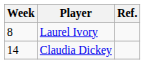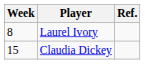 <table class="wikitable">
 <tr>
 <th>Week</th>
 <th>Player</th>
 <th>Ref.</th>
 </tr>
 <tr>
 <td>8</td>
 <td> <a href='#'>Laurel Ivory</a></td>
 <td></td>
 </tr>
 <tr>
-<td>14</td>
+<td>15</td>
 <td> <a href='#'>Claudia Dickey</a></td>
 <td></td>
 </tr>
 </table>
